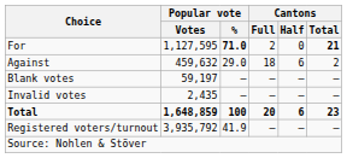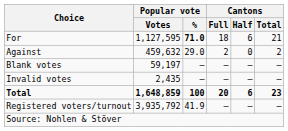 <table class=wikitable style=text-align:right>
 <tr>
 <th rowspan=2>Choice</th>
 <th colspan=2>Popular vote</th>
 <th colspan=3>Cantons</th>
 </tr>
 <tr>
 <th>Votes</th>
 <th>%</th>
 <th>Full</th>
 <th>Half</th>
 <th>Total</th>
 </tr>
 <tr>
 <td align=left>For</td>
 <td>1,127,595</td>
 <td><strong>71.0</strong></td>
-<td>2</td>
-<td>0</td>
-<td><strong>21</strong></td>
+<td>18</td>
+<td>6</td>
+<td>21</td>
 </tr>
 <tr>
 <td align=left>Against</td>
 <td>459,632</td>
 <td>29.0</td>
-<td>18</td>
-<td>6</td>
+<td>2</td>
+<td>0</td>
 <td>2</td>
 </tr>
 <tr>
 <td align=left>Blank votes</td>
 <td>59,197</td>
 <td>–</td>
 <td>–</td>
 <td>–</td>
 <td>–</td>
 </tr>
 <tr>
 <td align=left>Invalid votes</td>
 <td>2,435</td>
 <td>–</td>
 <td>–</td>
 <td>–</td>
 <td>–</td>
 </tr>
 <tr>
 <td align=left><strong>Total</strong></td>
 <td><strong>1,648,859</strong></td>
 <td><strong>100</strong></td>
 <td><strong>20</strong></td>
 <td><strong>6</strong></td>
 <td><strong>23</strong></td>
 </tr>
 <tr>
 <td align=left>Registered voters/turnout</td>
 <td>3,935,792</td>
 <td>41.9</td>
 <td>–</td>
 <td>–</td>
 <td>–</td>
 </tr>
 <tr>
 <td align=left colspan=6>Source: Nohlen & Stöver</td>
 </tr>
 </table>
